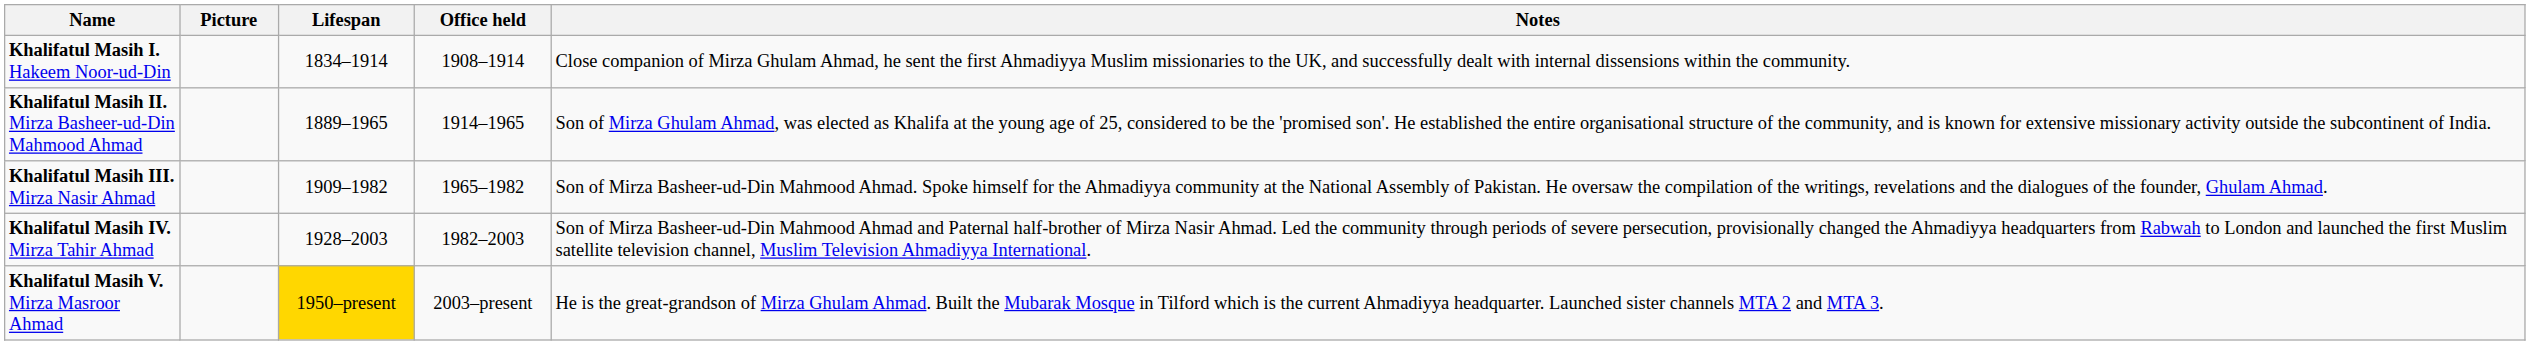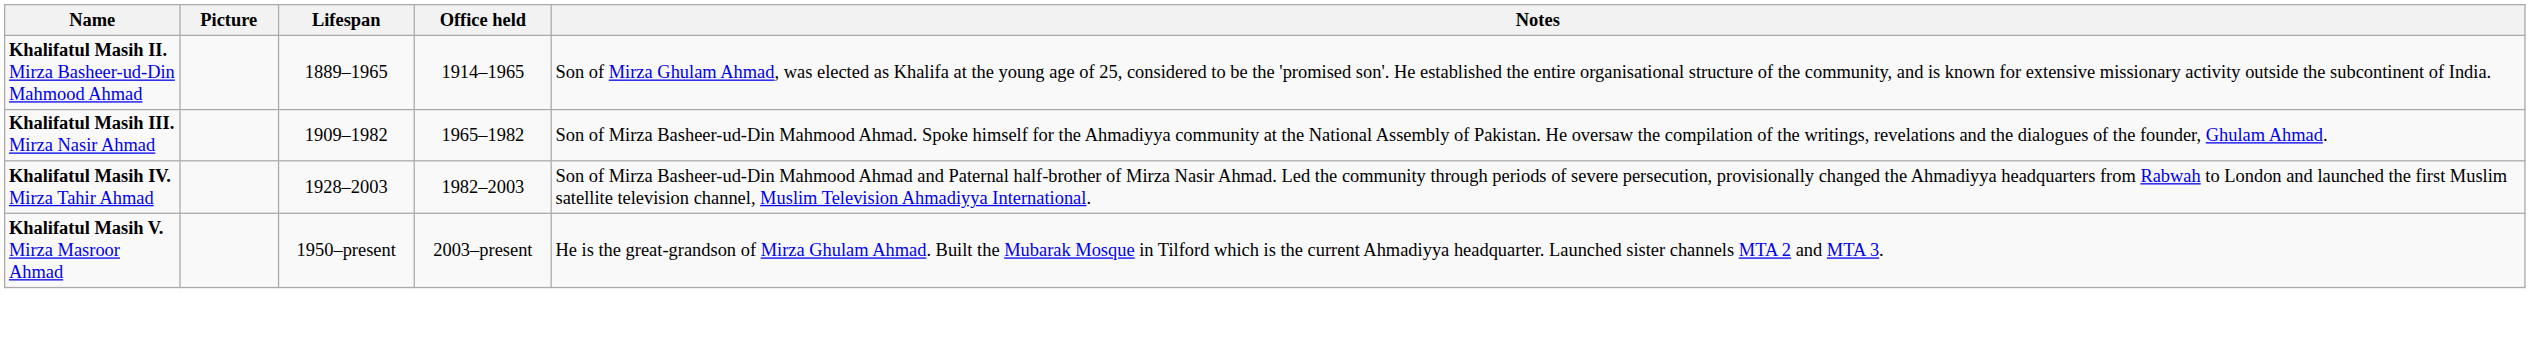 <table class="wikitable" style="font-size: 90%">
 <tr>
 <th width=130px>Name</th>
 <th width=70px>Picture</th>
 <th width=100px>Lifespan</th>
 <th width=100px>Office held</th>
 <th>Notes</th>
-</tr>
-<tr ---->
-<td><strong>Khalifatul Masih I.</strong><br><a href='#'>Hakeem Noor-ud-Din</a></td>
-<td></td>
-<td align=center>1834–1914</td>
-<td align=center>1908–1914</td>
-<td>Close companion of Mirza Ghulam Ahmad, he sent the first Ahmadiyya Muslim missionaries to the UK, and successfully dealt with internal dissensions within the community.</td>
 </tr>
 <tr>
 <td><strong>Khalifatul Masih II.</strong><br><a href='#'>Mirza Basheer-ud-Din Mahmood Ahmad</a></td>
 <td></td>
 <td align=center>1889–1965</td>
 <td align=center>1914–1965</td>
 <td>Son of <a href='#'>Mirza Ghulam Ahmad</a>, was elected as Khalifa at the young age of 25, considered to be the 'promised son'. He established the entire organisational structure of the community, and is known for extensive missionary activity outside the subcontinent of India.</td>
 </tr>
 <tr>
 <td><strong>Khalifatul Masih III.</strong><br><a href='#'>Mirza Nasir Ahmad</a></td>
 <td></td>
 <td align=center>1909–1982</td>
 <td align=center>1965–1982</td>
 <td>Son of Mirza Basheer-ud-Din Mahmood Ahmad. Spoke himself for the Ahmadiyya community at the National Assembly of Pakistan. He oversaw the compilation of the writings, revelations and the dialogues of the founder, <a href='#'>Ghulam Ahmad</a>.</td>
 </tr>
 <tr>
 <td><strong>Khalifatul Masih IV.</strong><br><a href='#'>Mirza Tahir Ahmad</a></td>
 <td></td>
 <td align=center>1928–2003</td>
 <td align=center>1982–2003</td>
 <td>Son of Mirza Basheer-ud-Din Mahmood Ahmad and Paternal half-brother of Mirza Nasir Ahmad.  Led the community through periods of severe persecution, provisionally changed the Ahmadiyya headquarters from <a href='#'>Rabwah</a> to London and launched the first Muslim satellite television channel, <a href='#'>Muslim Television Ahmadiyya International</a>.</td>
 </tr>
 <tr>
 <td><strong>Khalifatul Masih V.</strong><br><a href='#'>Mirza Masroor Ahmad</a></td>
 <td></td>
-<td align=center style="background: gold;">1950–present</td>
+<td align=center>1950–present</td>
 <td align=center>2003–present</td>
 <td>He is the great-grandson of <a href='#'>Mirza Ghulam Ahmad</a>. Built the <a href='#'>Mubarak Mosque</a> in Tilford which is the current Ahmadiyya headquarter. Launched sister channels <a href='#'>MTA 2</a> and <a href='#'>MTA 3</a>.</td>
 </tr>
 </table>
